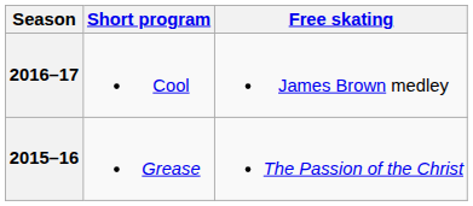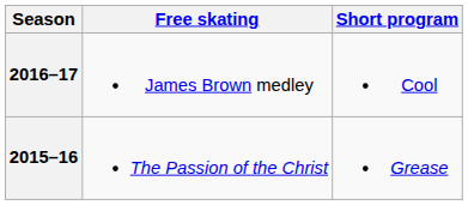 <table class=wikitable style=text-align:center>
 <tr>
 <th>Season</th>
+<th><a href='#'>Free skating</a></th>
 <th><a href='#'>Short program</a></th>
-<th><a href='#'>Free skating</a></th>
 </tr>
 <tr>
 <th>2016–17<br></th>
+<td><br><ul><li><a href='#'>James Brown</a> medley<br></li></ul></td>
 <td><br><ul><li><a href='#'>Cool</a><br></li></ul></td>
-<td><br><ul><li><a href='#'>James Brown</a> medley<br></li></ul></td>
 </tr>
 <tr>
 <th>2015–16<br></th>
+<td><br><ul><li><em><a href='#'>The Passion of the Christ</a></em><br></li></ul></td>
 <td><br><ul><li><em><a href='#'>Grease</a></em><br></li></ul></td>
-<td><br><ul><li><em><a href='#'>The Passion of the Christ</a></em><br></li></ul></td>
 </tr>
 </table>
